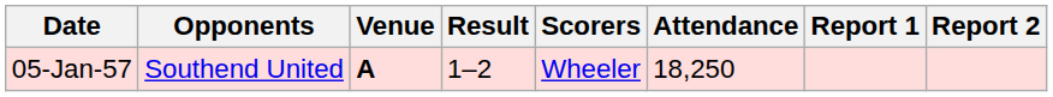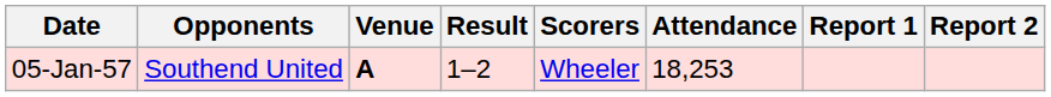 <table class=wikitable>
 <tr>
 <th>Date</th>
 <th>Opponents</th>
 <th>Venue</th>
 <th>Result</th>
 <th>Scorers</th>
 <th>Attendance</th>
 <th>Report 1</th>
 <th>Report 2</th>
 </tr>
 <tr bgcolor="#ffdddd">
 <td>05-Jan-57</td>
 <td><a href='#'>Southend United</a></td>
 <td><strong>A</strong></td>
 <td>1–2</td>
 <td><a href='#'>Wheeler</a> </td>
-<td>18,250</td>
+<td>18,253</td>
 <td></td>
 <td></td>
 </tr>
 </table>
